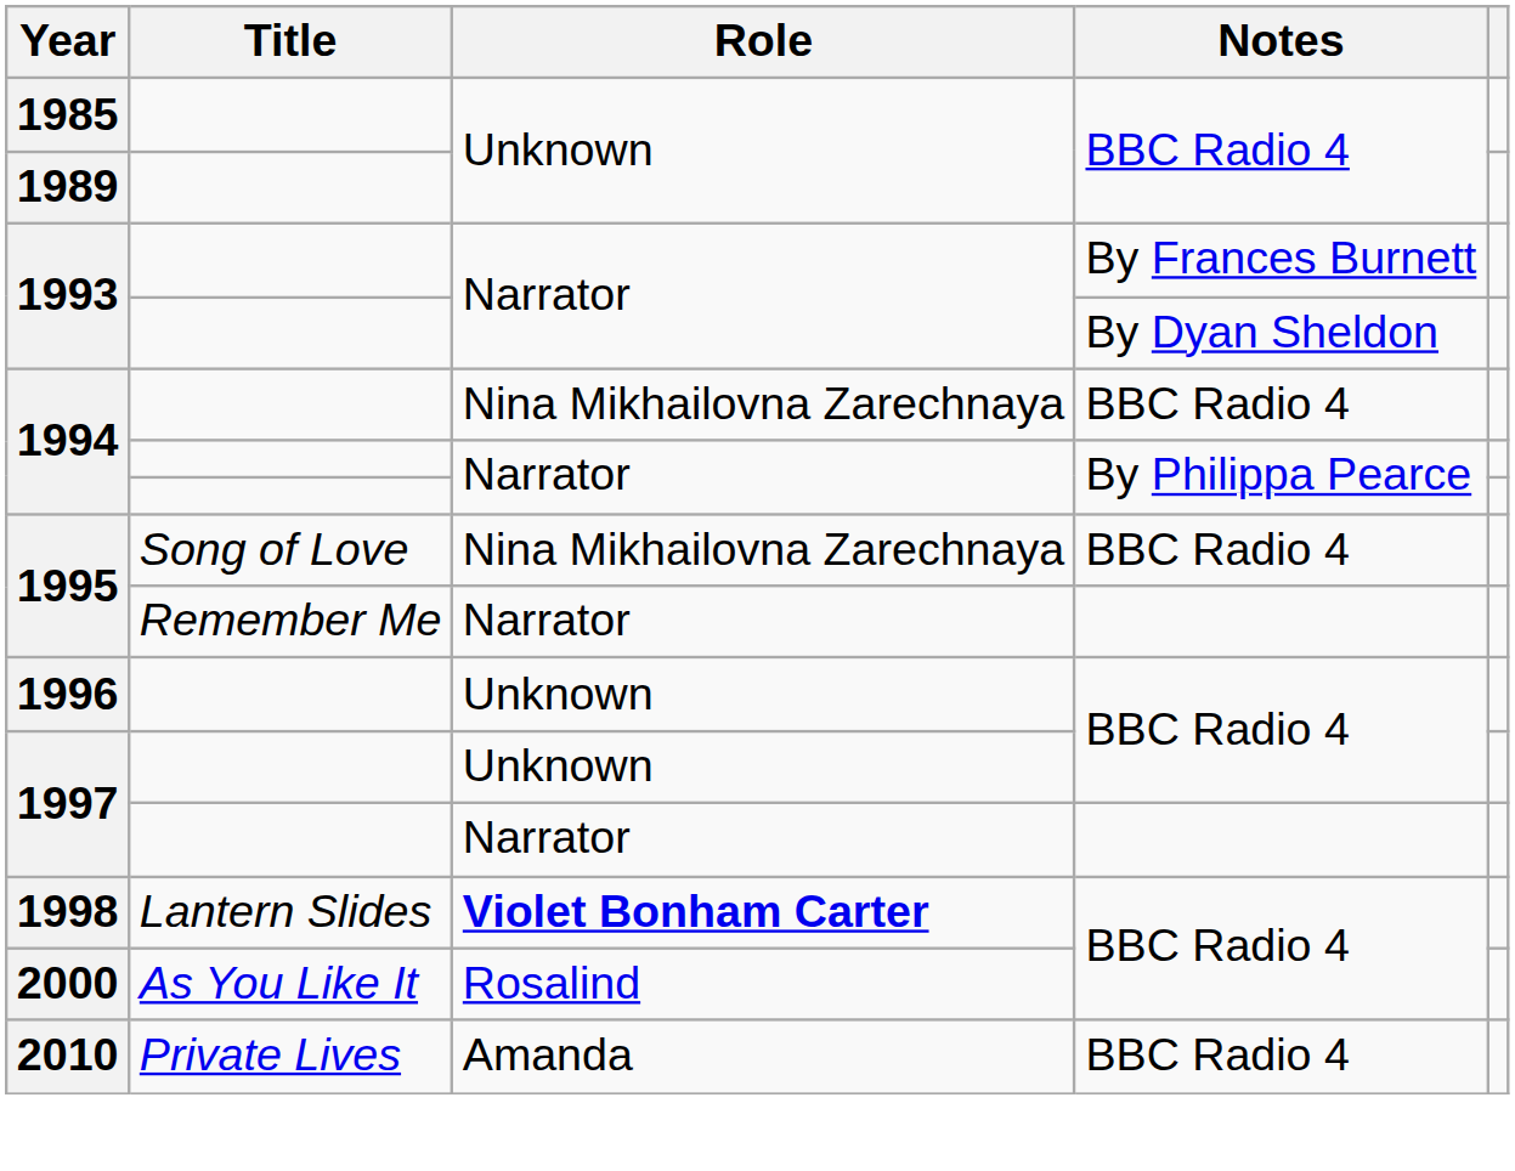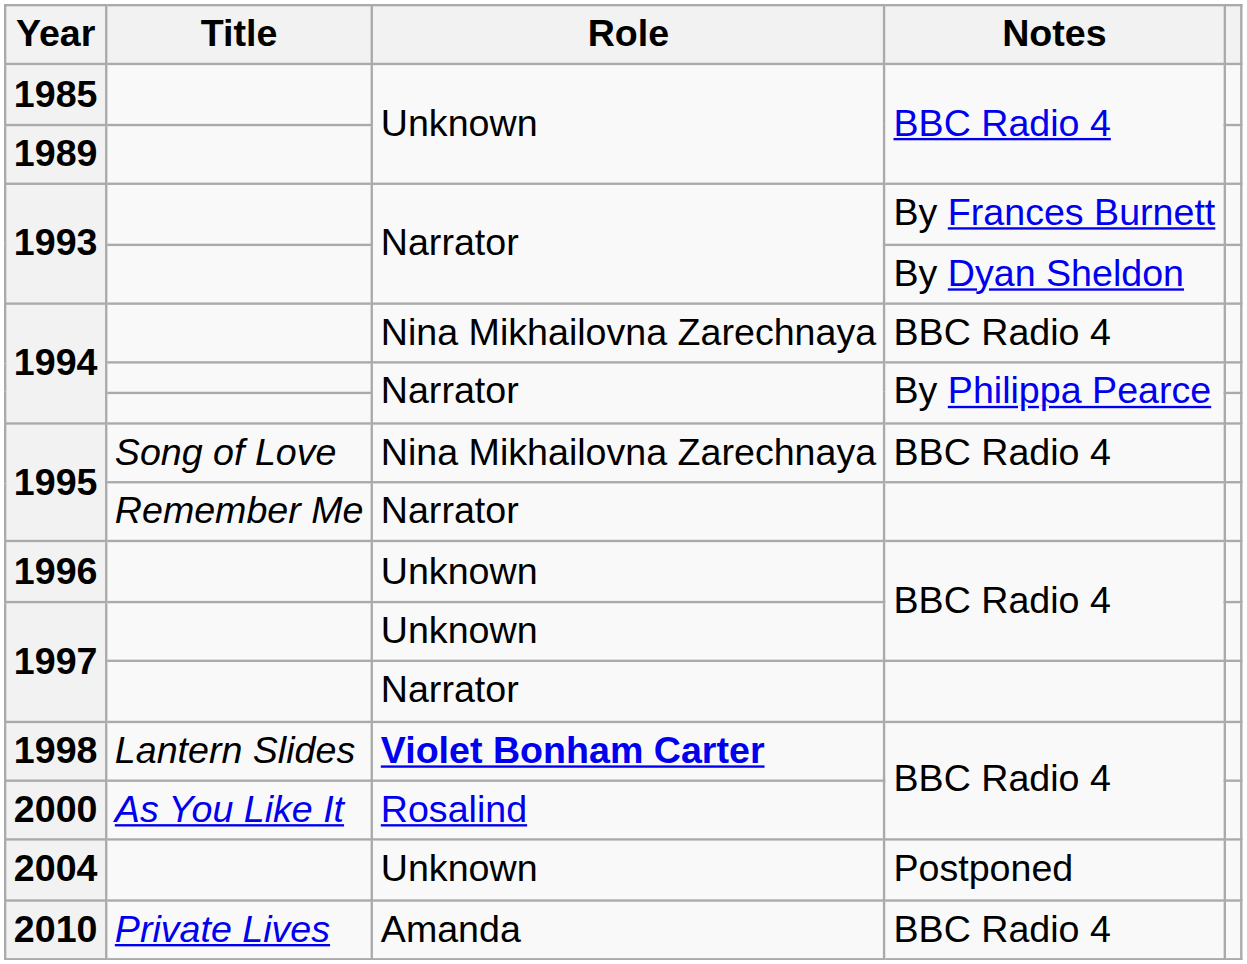 <table class="wikitable plainrowheaders sortable" style="margin-right: 0;">
 <tr>
 <th>Year</th>
 <th>Title</th>
 <th>Role</th>
 <th class="unsortable">Notes</th>
 <th scope="col" class="unsortable"></th>
 </tr>
 <tr>
 <th scope="row">1985</th>
 <td><em></em></td>
 <td rowspan="2">Unknown</td>
 <td rowspan="2"><a href='#'>BBC Radio 4</a></td>
 <td style="text-align: center;"></td>
 </tr>
 <tr>
 <th scope="row">1989</th>
 <td><em></em></td>
 <td style="text-align: center;"></td>
 </tr>
 <tr>
 <th rowspan="2" scope="row">1993</th>
 <td><em></em></td>
 <td rowspan="2">Narrator</td>
 <td>By <a href='#'>Frances Burnett</a></td>
 <td style="text-align: center;"></td>
 </tr>
 <tr>
 <td><em></em></td>
 <td>By <a href='#'>Dyan Sheldon</a></td>
 <td style="text-align: center;"></td>
 </tr>
 <tr>
 <th rowspan="3" scope="row">1994</th>
 <td><em></em></td>
 <td>Nina Mikhailovna Zarechnaya</td>
 <td>BBC Radio 4</td>
 <td style="text-align: center;"></td>
 </tr>
 <tr>
 <td><em></em></td>
 <td rowspan="2">Narrator</td>
 <td rowspan="2">By <a href='#'>Philippa Pearce</a></td>
 <td style="text-align: center;"></td>
 </tr>
 <tr>
 <td><em></em></td>
 <td style="text-align: center;"></td>
 </tr>
 <tr>
 <th rowspan="2" scope="row">1995</th>
 <td><em>Song of Love</em></td>
 <td>Nina Mikhailovna Zarechnaya</td>
 <td>BBC Radio 4</td>
 <td style="text-align: center;"></td>
 </tr>
 <tr>
 <td><em>Remember Me</em></td>
 <td>Narrator</td>
 <td></td>
 <td style="text-align: center;"></td>
 </tr>
 <tr>
 <th scope="row">1996</th>
 <td><em></em></td>
 <td>Unknown</td>
 <td rowspan="2">BBC Radio 4</td>
 <td style="text-align: center;"></td>
 </tr>
 <tr>
 <th rowspan="2" scope="row">1997</th>
 <td><em></em></td>
 <td>Unknown</td>
 <td style="text-align: center;"></td>
 </tr>
 <tr>
 <td><em></em></td>
 <td>Narrator</td>
 <td></td>
 <td style="text-align: center;"></td>
 </tr>
 <tr>
 <th scope="row">1998</th>
 <td><em>Lantern Slides</em></td>
 <td><strong><a href='#'>Violet Bonham Carter</a></strong></td>
 <td rowspan="2">BBC Radio 4</td>
 <td style="text-align: center;"></td>
 </tr>
 <tr>
 <th scope="row">2000</th>
 <td><em><a href='#'>As You Like It</a></em></td>
 <td><a href='#'>Rosalind</a></td>
 <td style="text-align: center;"></td>
 </tr>
 <tr>
+<th scope="row">2004</th>
+<td><em></em></td>
+<td>Unknown</td>
+<td>Postponed</td>
+<td style="text-align: center;"></td>
+</tr>
+<tr>
 <th scope="row">2010</th>
 <td><em><a href='#'>Private Lives</a></em></td>
 <td>Amanda</td>
 <td>BBC Radio 4</td>
 <td style="text-align: center;"></td>
 </tr>
 </table>
